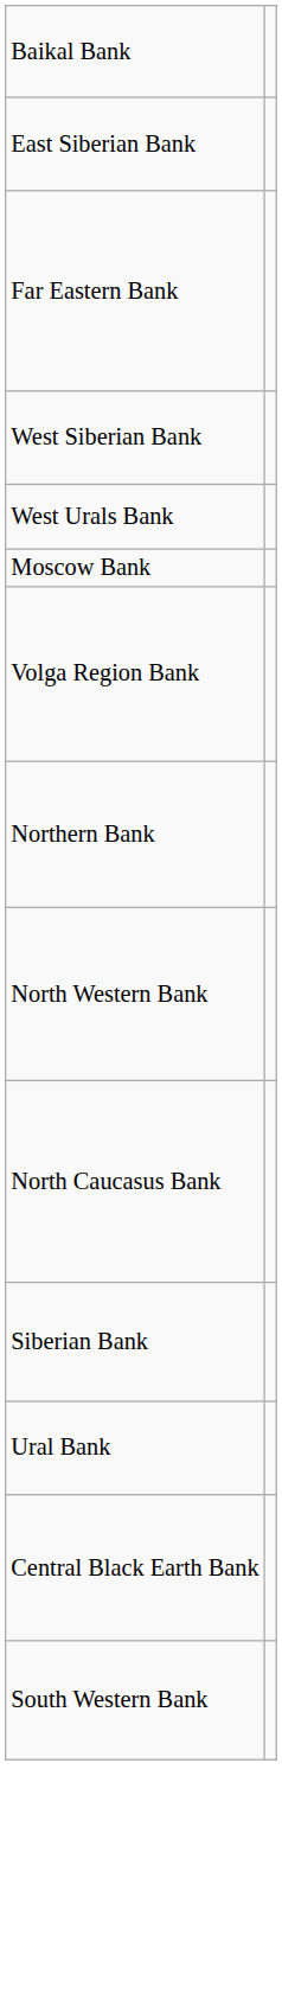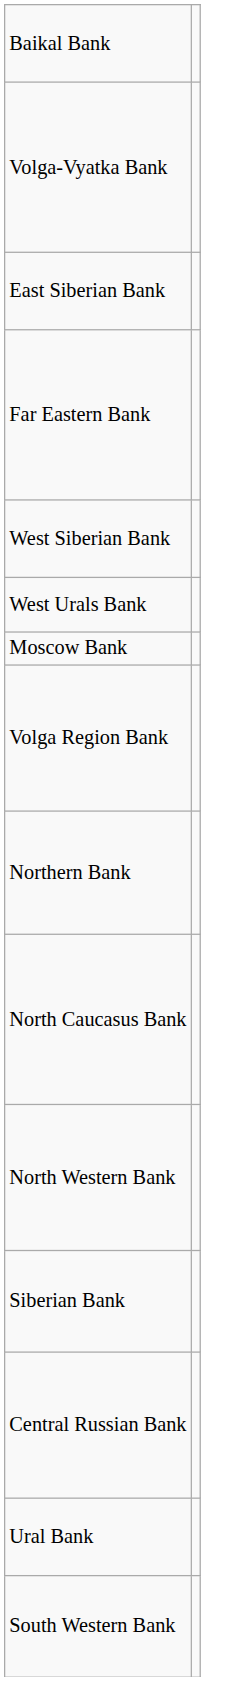 <table class="wikitable sortable">
 <tr>
 <td>Baikal Bank</td>
 <td><br><br><br></td>
+</tr>
+<tr>
+<td>Volga-Vyatka Bank</td>
+<td><br><br><br><br><br><br><br></td>
 </tr>
 <tr>
 <td>East Siberian Bank</td>
 <td><br><br><br></td>
 </tr>
 <tr>
 <td>Far Eastern Bank</td>
 <td><br><br><br><br><br><br><br></td>
 </tr>
 <tr>
 <td>West Siberian Bank</td>
 <td><br><br><br></td>
 </tr>
 <tr>
 <td>West Urals Bank</td>
 <td><br><br></td>
 </tr>
 <tr>
 <td>Moscow Bank</td>
 <td></td>
 </tr>
 <tr>
 <td>Volga Region Bank</td>
 <td><br><br><br><br><br><br></td>
 </tr>
 <tr>
 <td>Northern Bank</td>
 <td><br><br><br><br><br></td>
 </tr>
 <tr>
+<td>North Caucasus Bank</td>
+<td><br><br><br><br><br><br><br></td>
+</tr>
+<tr>
 <td>North Western Bank</td>
 <td><br><br><br><br><br><br></td>
-</tr>
-<tr>
-<td>North Caucasus Bank</td>
-<td><br><br><br><br><br><br><br></td>
 </tr>
 <tr>
 <td>Siberian Bank</td>
 <td><br><br><br><br></td>
 </tr>
 <tr>
+<td>Central Russian Bank</td>
+<td><br><br><br><br><br><br></td>
+</tr>
+<tr>
 <td>Ural Bank</td>
 <td><br><br><br></td>
-</tr>
-<tr>
-<td>Central Black Earth Bank</td>
-<td><br><br><br><br><br></td>
 </tr>
 <tr>
 <td>South Western Bank</td>
 <td><br><br><br><br></td>
 </tr>
 </table>
